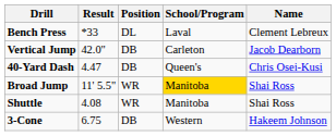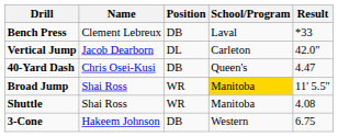 <table class="wikitable">
 <tr>
 <th>Drill</th>
-<th>Result</th>
+<th>Name</th>
 <th>Position</th>
 <th>School/Program</th>
-<th>Name</th>
+<th>Result</th>
 </tr>
 <tr>
 <td><strong>Bench Press</strong></td>
+<td>Clement Lebreux</td>
+<td>DB</td>
+<td>Laval</td>
 <td>*33</td>
-<td>DL</td>
-<td>Laval</td>
-<td>Clement Lebreux</td>
 </tr>
 <tr>
 <td><strong>Vertical Jump</strong></td>
+<td><a href='#'>Jacob Dearborn</a></td>
+<td>DL</td>
+<td>Carleton</td>
 <td>42.0"</td>
-<td>DB</td>
-<td>Carleton</td>
-<td><a href='#'>Jacob Dearborn</a></td>
 </tr>
 <tr>
 <td><strong>40-Yard Dash</strong></td>
-<td>4.47</td>
+<td><a href='#'>Chris Osei-Kusi</a></td>
 <td>DB</td>
 <td>Queen's</td>
-<td><a href='#'>Chris Osei-Kusi</a></td>
+<td>4.47</td>
 </tr>
 <tr>
 <td><strong>Broad Jump</strong></td>
-<td>11' 5.5"</td>
+<td><a href='#'>Shai Ross</a></td>
 <td>WR</td>
 <td style="background: gold;">Manitoba</td>
-<td><a href='#'>Shai Ross</a></td>
+<td>11' 5.5"</td>
 </tr>
 <tr>
 <td><strong>Shuttle</strong></td>
-<td>4.08</td>
+<td>Shai Ross</td>
 <td>WR</td>
 <td>Manitoba</td>
-<td>Shai Ross</td>
+<td>4.08</td>
 </tr>
 <tr>
 <td><strong>3-Cone</strong></td>
-<td>6.75</td>
+<td><a href='#'>Hakeem Johnson</a></td>
 <td>DB</td>
 <td>Western</td>
-<td><a href='#'>Hakeem Johnson</a></td>
+<td>6.75</td>
 </tr>
 </table>
